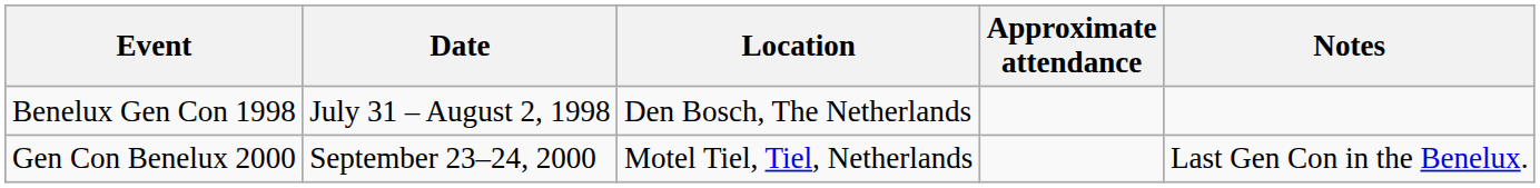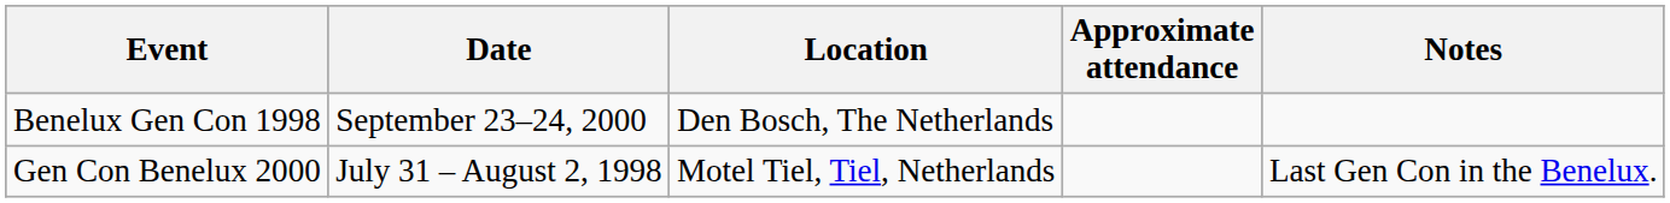 <table class="wikitable">
 <tr>
 <th>Event</th>
 <th>Date</th>
 <th>Location</th>
 <th>Approximate<br>attendance</th>
 <th>Notes</th>
 </tr>
 <tr>
 <td>Benelux Gen Con 1998</td>
-<td>July 31 – August 2, 1998</td>
+<td>September 23–24, 2000</td>
 <td>Den Bosch, The Netherlands </td>
 <td></td>
 <td></td>
 </tr>
 <tr>
 <td>Gen Con Benelux 2000</td>
-<td>September 23–24, 2000</td>
+<td>July 31 – August 2, 1998</td>
 <td>Motel Tiel, <a href='#'>Tiel</a>, Netherlands</td>
 <td></td>
 <td>Last Gen Con in the <a href='#'>Benelux</a>.</td>
 </tr>
 </table>
